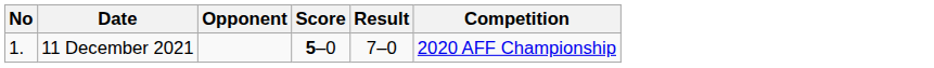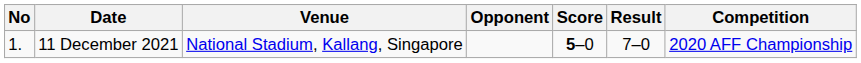 <table class="wikitable" style="font-size:100%;">
 <tr>
 <th>No</th>
 <th>Date</th>
+<th>Venue</th>
 <th>Opponent</th>
 <th>Score</th>
 <th>Result</th>
 <th>Competition</th>
 </tr>
 <tr>
 <td>1.</td>
 <td>11 December 2021</td>
+<td><a href='#'>National Stadium</a>, <a href='#'>Kallang</a>, Singapore</td>
 <td></td>
 <td align="center"><strong>5</strong>–0</td>
 <td align="center">7–0</td>
 <td><a href='#'>2020 AFF Championship</a></td>
 </tr>
 </table>
